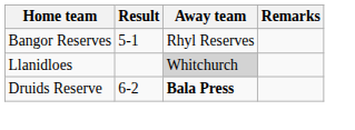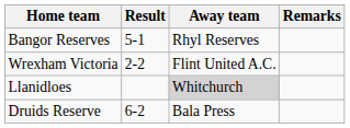 <table class="wikitable">
 <tr>
 <th>Home team</th>
 <th>Result</th>
 <th>Away team</th>
 <th>Remarks</th>
 </tr>
 <tr>
 <td>Bangor Reserves</td>
 <td>5-1</td>
 <td>Rhyl Reserves</td>
 <td></td>
 </tr>
 <tr>
+<td>Wrexham Victoria</td>
+<td>2-2</td>
+<td>Flint United A.C.</td>
+<td></td>
+</tr>
+<tr>
 <td>Llanidloes</td>
 <td></td>
 <td style="background: lightgrey;"> Whitchurch</td>
 <td></td>
 </tr>
 <tr>
 <td>Druids Reserve</td>
 <td>6-2</td>
-<td><strong>Bala Press</strong></td>
+<td>Bala Press</td>
 <td></td>
 </tr>
 </table>
